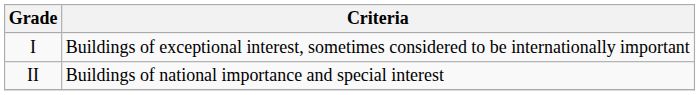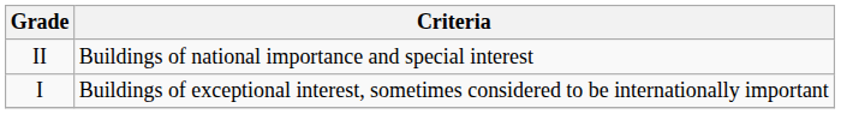 <table class="wikitable">
 <tr>
 <th>Grade</th>
 <th>Criteria</th>
 </tr>
 <tr>
+<td align="center" >II</td>
+<td>Buildings of national importance and special interest</td>
+</tr>
+<tr>
 <td align="center" >I</td>
 <td>Buildings of exceptional interest, sometimes considered to be internationally important</td>
 </tr>
 <tr>
-<td align="center" >II</td>
-<td>Buildings of national importance and special interest</td>
-</tr>
-<tr>
 </tr>
 </table>
